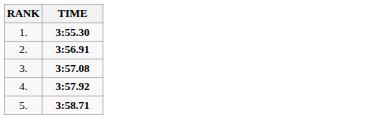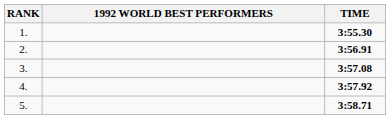 <table class="wikitable" style="border-collapse: collapse; font-size: 90%;">
 <tr>
 <th>RANK</th>
+<th align="center" style="width: 25em">1992 WORLD BEST PERFORMERS</th>
 <th align="center" style="width: 5em">TIME</th>
 </tr>
 <tr>
 <td align="center">1.</td>
+<td></td>
 <td align="center"><strong>3:55.30</strong></td>
 </tr>
 <tr>
 <td align="center">2.</td>
+<td></td>
 <td align="center"><strong>3:56.91</strong></td>
 </tr>
 <tr>
 <td align="center">3.</td>
+<td></td>
 <td align="center"><strong>3:57.08</strong></td>
 </tr>
 <tr>
 <td align="center">4.</td>
+<td></td>
 <td align="center"><strong>3:57.92</strong></td>
 </tr>
 <tr>
 <td align="center">5.</td>
+<td></td>
 <td align="center"><strong>3:58.71</strong></td>
 </tr>
 </table>
